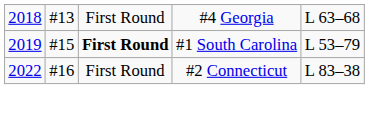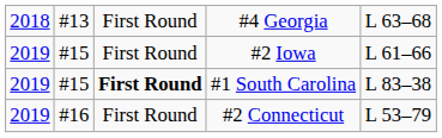 <table class="wikitable">
 <tr align="center">
 <td><a href='#'>2018</a></td>
 <td>#13</td>
 <td>First Round</td>
 <td>#4 <a href='#'>Georgia</a></td>
 <td>L 63–68</td>
 </tr>
 <tr align="center">
 <td><a href='#'>2019</a></td>
 <td>#15</td>
+<td>First Round</td>
+<td>#2 <a href='#'>Iowa</a></td>
+<td>L 61–66</td>
+</tr>
+<tr align="center">
+<td><a href='#'>2019</a></td>
+<td>#15</td>
 <td><strong>First Round</strong></td>
 <td>#1 <a href='#'>South Carolina</a></td>
-<td>L 53–79</td>
+<td>L 83–38</td>
 </tr>
 <tr align="center">
-<td><a href='#'>2022</a></td>
+<td><a href='#'>2019</a></td>
 <td>#16</td>
 <td>First Round</td>
 <td>#2 <a href='#'>Connecticut</a></td>
-<td>L 83–38</td>
+<td>L 53–79</td>
 </tr>
 </table>
